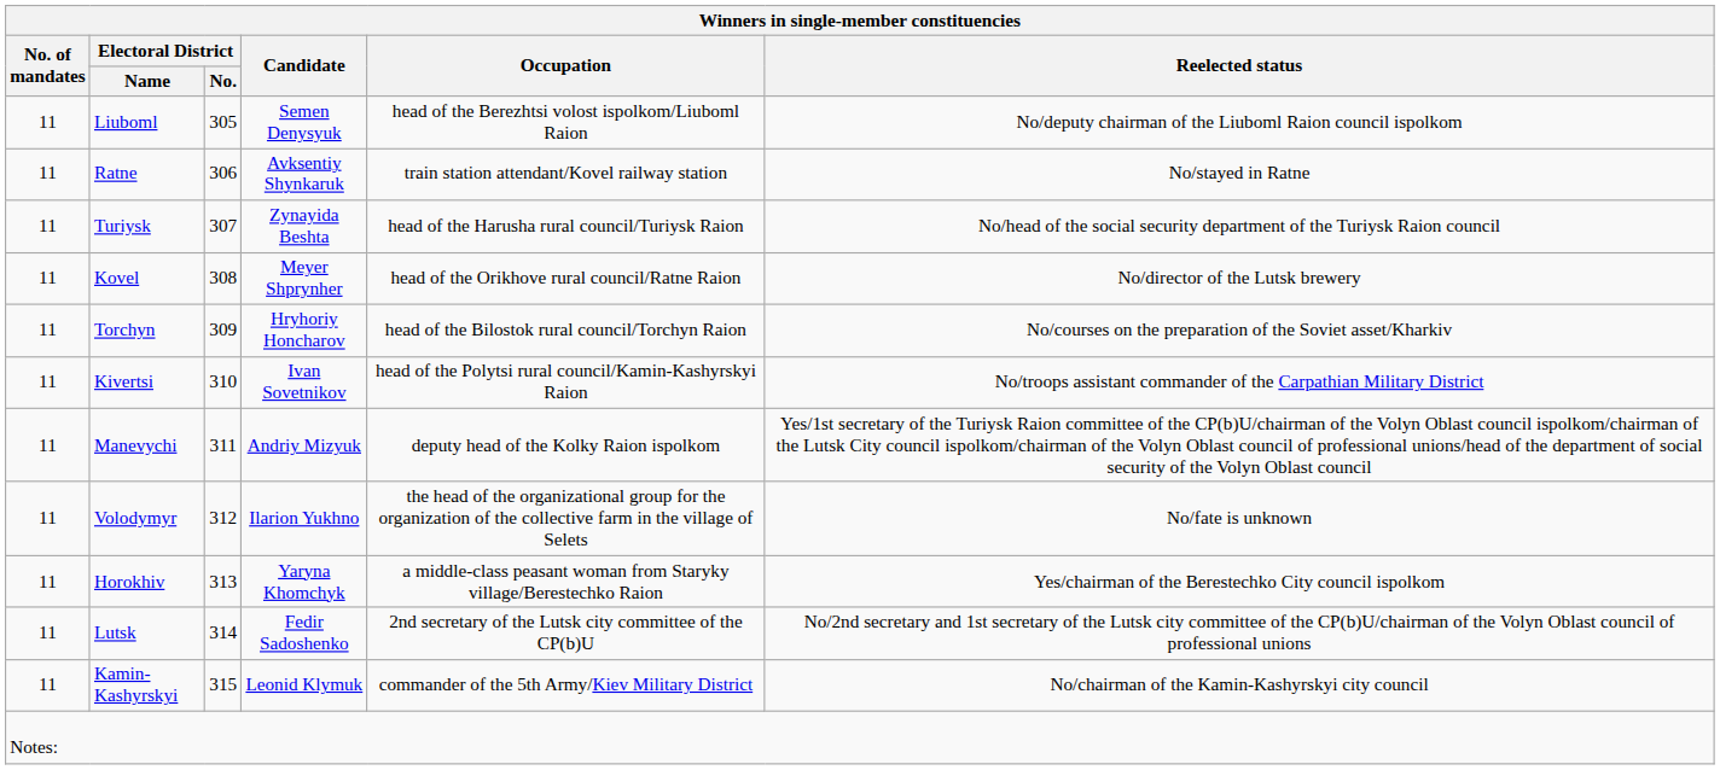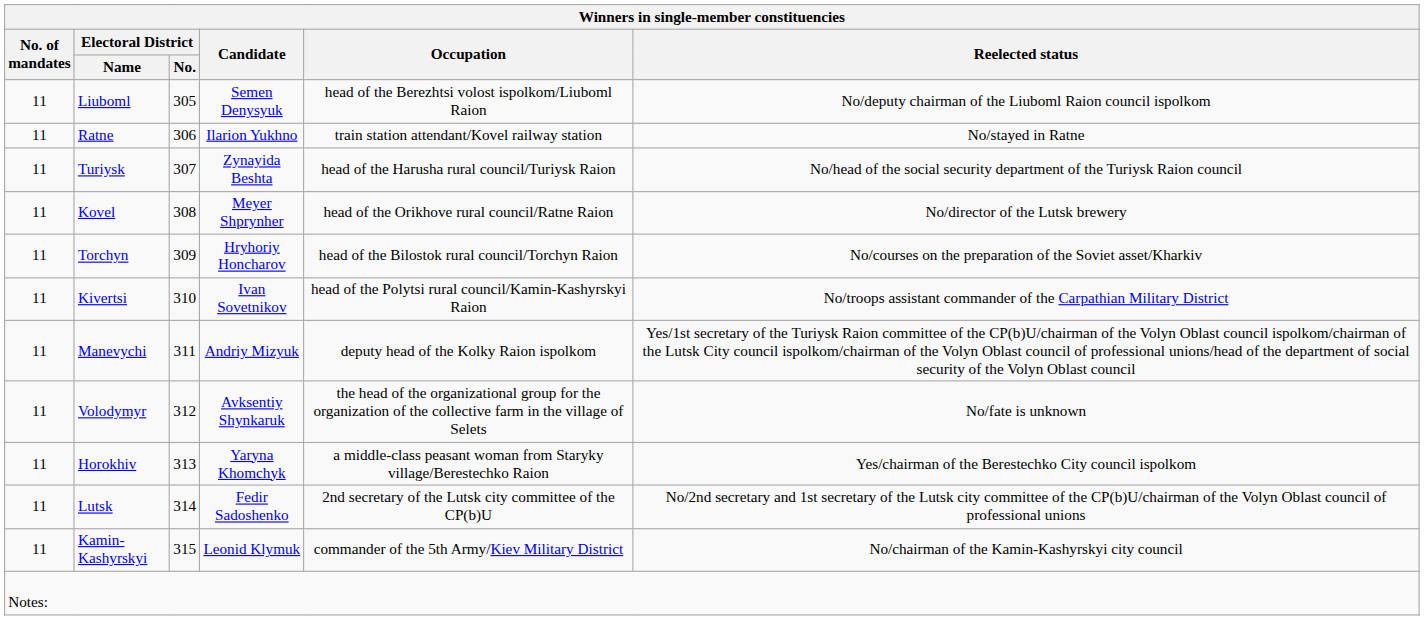 <table class="wikitable collapsible collapsed" style="width:100%; font-size:85%">
 <tr>
 <th colspan=6>Winners in single-member constituencies</th>
 </tr>
 <tr>
 <th rowspan=2 width=50>No. of mandates</th>
 <th colspan=2>Electoral District</th>
 <th rowspan=2>Candidate</th>
 <th rowspan=2>Occupation</th>
 <th rowspan=2>Reelected status</th>
 </tr>
 <tr>
 <th>Name</th>
 <th>No.</th>
 </tr>
 <tr>
 <td style="text-align: center">11</td>
 <td><a href='#'>Liuboml</a></td>
 <td style="text-align: center">305</td>
 <td style="text-align: center"><a href='#'>Semen Denysyuk</a></td>
 <td style="text-align: center">head of the Berezhtsi volost ispolkom/Liuboml Raion</td>
 <td style="text-align: center">No/deputy chairman of the Liuboml Raion council ispolkom</td>
 </tr>
 <tr>
 <td style="text-align: center">11</td>
 <td><a href='#'>Ratne</a></td>
 <td style="text-align: center">306</td>
-<td style="text-align: center"><a href='#'>Avksentiy Shynkaruk</a></td>
+<td style="text-align: center"><a href='#'>Ilarion Yukhno</a></td>
 <td style="text-align: center">train station attendant/Kovel railway station</td>
 <td style="text-align: center">No/stayed in Ratne</td>
 </tr>
 <tr>
 <td style="text-align: center">11</td>
 <td><a href='#'>Turiysk</a></td>
 <td style="text-align: center">307</td>
 <td style="text-align: center"><a href='#'>Zynayida Beshta</a></td>
 <td style="text-align: center">head of the Harusha rural council/Turiysk Raion</td>
 <td style="text-align: center">No/head of the social security department of the Turiysk Raion council</td>
 </tr>
 <tr>
 <td style="text-align: center">11</td>
 <td><a href='#'>Kovel</a></td>
 <td style="text-align: center">308</td>
 <td style="text-align: center"><a href='#'>Meyer Shprynher</a></td>
 <td style="text-align: center">head of the Orikhove rural council/Ratne Raion</td>
 <td style="text-align: center">No/director of the Lutsk brewery</td>
 </tr>
 <tr>
 <td style="text-align: center">11</td>
 <td><a href='#'>Torchyn</a></td>
 <td style="text-align: center">309</td>
 <td style="text-align: center"><a href='#'>Hryhoriy Honcharov</a></td>
 <td style="text-align: center">head of the Bilostok rural council/Torchyn Raion</td>
 <td style="text-align: center">No/courses on the preparation of the Soviet asset/Kharkiv</td>
 </tr>
 <tr>
 <td style="text-align: center">11</td>
 <td><a href='#'>Kivertsi</a></td>
 <td style="text-align: center">310</td>
 <td style="text-align: center"><a href='#'>Ivan Sovetnikov</a></td>
 <td style="text-align: center">head of the Polytsi rural council/Kamin-Kashyrskyi Raion</td>
 <td style="text-align: center">No/troops assistant commander of the <a href='#'>Carpathian Military District</a></td>
 </tr>
 <tr>
 <td style="text-align: center">11</td>
 <td><a href='#'>Manevychi</a></td>
 <td style="text-align: center">311</td>
 <td style="text-align: center"><a href='#'>Andriy Mizyuk</a></td>
 <td style="text-align: center">deputy head of the Kolky Raion ispolkom</td>
 <td style="text-align: center">Yes/1st secretary of the Turiysk Raion committee of the CP(b)U/chairman of the Volyn Oblast council ispolkom/chairman of the Lutsk City council ispolkom/chairman of the Volyn Oblast council of professional unions/head of the department of social security of the Volyn Oblast council</td>
 </tr>
 <tr>
 <td style="text-align: center">11</td>
 <td><a href='#'>Volodymyr</a></td>
 <td style="text-align: center">312</td>
-<td style="text-align: center"><a href='#'>Ilarion Yukhno</a></td>
+<td style="text-align: center"><a href='#'>Avksentiy Shynkaruk</a></td>
 <td style="text-align: center">the head of the organizational group for the organization of the collective farm in the village of Selets</td>
 <td style="text-align: center">No/fate is unknown</td>
 </tr>
 <tr>
 <td style="text-align: center">11</td>
 <td><a href='#'>Horokhiv</a></td>
 <td style="text-align: center">313</td>
 <td style="text-align: center"><a href='#'>Yaryna Khomchyk</a></td>
 <td style="text-align: center">a middle-class peasant woman from Staryky village/Berestechko Raion</td>
 <td style="text-align: center">Yes/chairman of the Berestechko City council ispolkom</td>
 </tr>
 <tr>
 <td style="text-align: center">11</td>
 <td><a href='#'>Lutsk</a></td>
 <td style="text-align: center">314</td>
 <td style="text-align: center"><a href='#'>Fedir Sadoshenko</a></td>
 <td style="text-align: center">2nd secretary of the Lutsk city committee of the CP(b)U</td>
 <td style="text-align: center">No/2nd secretary and 1st secretary of the Lutsk city committee of the CP(b)U/chairman of the Volyn Oblast council of professional unions</td>
 </tr>
 <tr>
 <td style="text-align: center">11</td>
 <td><a href='#'>Kamin-Kashyrskyi</a></td>
 <td style="text-align: center">315</td>
 <td style="text-align: center"><a href='#'>Leonid Klymuk</a></td>
 <td style="text-align: center">commander of the 5th Army/<a href='#'>Kiev Military District</a></td>
 <td style="text-align: center">No/chairman of the Kamin-Kashyrskyi city council</td>
 </tr>
 <tr>
 <td colspan=9 align=left><br>Notes:</td>
 </tr>
 </table>
